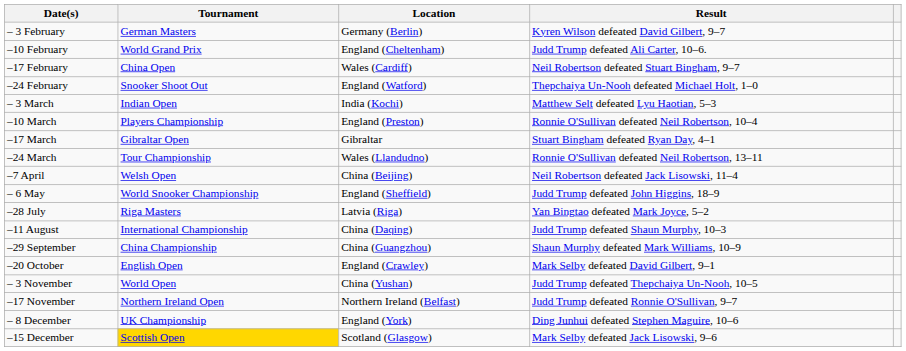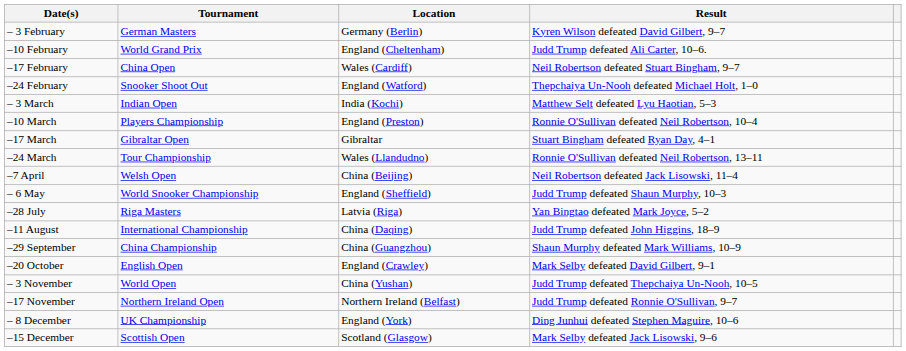 <table class="sortable wikitable" width="100%" cellpadding="5" style="margin: 1em auto 1em auto">
 <tr>
 <th scope="col">Date(s)</th>
 <th wscope="col">Tournament</th>
 <th scope="col">Location</th>
 <th scope="col" class="unsortable">Result</th>
 <th scope="col" class="unsortable"></th>
 </tr>
 <tr>
 <td> – 3 February</td>
 <td><a href='#'>German Masters</a></td>
 <td>Germany (<a href='#'>Berlin</a>)</td>
 <td><a href='#'>Kyren Wilson</a> defeated <a href='#'>David Gilbert</a>, 9–7</td>
 <td align="center"></td>
 </tr>
 <tr>
 <td>–10 February</td>
 <td><a href='#'>World Grand Prix</a></td>
 <td>England (<a href='#'>Cheltenham</a>)</td>
 <td><a href='#'>Judd Trump</a> defeated <a href='#'>Ali Carter</a>, 10–6.</td>
 <td align="center"></td>
 </tr>
 <tr>
 <td>–17 February</td>
 <td><a href='#'>China Open</a></td>
 <td>Wales (<a href='#'>Cardiff</a>)</td>
 <td><a href='#'>Neil Robertson</a> defeated <a href='#'>Stuart Bingham</a>, 9–7</td>
 <td align="center"></td>
 </tr>
 <tr>
 <td>–24 February</td>
 <td><a href='#'>Snooker Shoot Out</a></td>
 <td>England (<a href='#'>Watford</a>)</td>
 <td><a href='#'>Thepchaiya Un-Nooh</a> defeated <a href='#'>Michael Holt</a>, 1–0</td>
 <td align="center"></td>
 </tr>
 <tr>
 <td> – 3 March</td>
 <td><a href='#'>Indian Open</a></td>
 <td>India (<a href='#'>Kochi</a>)</td>
 <td><a href='#'>Matthew Selt</a> defeated <a href='#'>Lyu Haotian</a>, 5–3</td>
 <td align="center"></td>
 </tr>
 <tr>
 <td>–10 March</td>
 <td><a href='#'>Players Championship</a></td>
 <td>England (<a href='#'>Preston</a>)</td>
 <td><a href='#'>Ronnie O'Sullivan</a> defeated <a href='#'>Neil Robertson</a>, 10–4</td>
 <td align="center"></td>
 </tr>
 <tr>
 <td>–17 March</td>
 <td><a href='#'>Gibraltar Open</a></td>
 <td>Gibraltar</td>
 <td><a href='#'>Stuart Bingham</a> defeated <a href='#'>Ryan Day</a>, 4–1</td>
 <td align="center"></td>
 </tr>
 <tr>
 <td>–24 March</td>
 <td><a href='#'>Tour Championship</a></td>
 <td>Wales (<a href='#'>Llandudno</a>)</td>
 <td><a href='#'>Ronnie O'Sullivan</a> defeated <a href='#'>Neil Robertson</a>, 13–11</td>
 <td align="center"></td>
 </tr>
 <tr>
 <td>–7 April</td>
 <td><a href='#'>Welsh Open</a></td>
 <td>China (<a href='#'>Beijing</a>)</td>
 <td><a href='#'>Neil Robertson</a> defeated <a href='#'>Jack Lisowski</a>, 11–4</td>
 <td align="center"></td>
 </tr>
 <tr>
 <td> – 6 May</td>
 <td><a href='#'>World Snooker Championship</a></td>
 <td>England (<a href='#'>Sheffield</a>)</td>
-<td><a href='#'>Judd Trump</a> defeated <a href='#'>John Higgins</a>, 18–9</td>
+<td><a href='#'>Judd Trump</a> defeated <a href='#'>Shaun Murphy</a>, 10–3</td>
 <td align="center"></td>
 </tr>
 <tr>
 <td>–28 July</td>
 <td><a href='#'>Riga Masters</a></td>
 <td>Latvia (<a href='#'>Riga</a>)</td>
 <td><a href='#'>Yan Bingtao</a> defeated <a href='#'>Mark Joyce</a>, 5–2</td>
 <td align="center"></td>
 </tr>
 <tr>
 <td>–11 August</td>
 <td><a href='#'>International Championship</a></td>
 <td>China (<a href='#'>Daqing</a>)</td>
-<td><a href='#'>Judd Trump</a> defeated <a href='#'>Shaun Murphy</a>, 10–3</td>
+<td><a href='#'>Judd Trump</a> defeated <a href='#'>John Higgins</a>, 18–9</td>
 <td align="center"></td>
 </tr>
 <tr>
 <td>–29 September</td>
 <td><a href='#'>China Championship</a></td>
 <td>China (<a href='#'>Guangzhou</a>)</td>
 <td><a href='#'>Shaun Murphy</a> defeated <a href='#'>Mark Williams</a>, 10–9</td>
 <td align="center"></td>
 </tr>
 <tr>
 <td>–20 October</td>
 <td><a href='#'>English Open</a></td>
 <td>England (<a href='#'>Crawley</a>)</td>
 <td><a href='#'>Mark Selby</a> defeated <a href='#'>David Gilbert</a>, 9–1</td>
 <td align="center"></td>
 </tr>
 <tr>
 <td> – 3 November</td>
 <td><a href='#'>World Open</a></td>
 <td>China (<a href='#'>Yushan</a>)</td>
 <td><a href='#'>Judd Trump</a> defeated <a href='#'>Thepchaiya Un-Nooh</a>, 10–5</td>
 <td align="center"></td>
 </tr>
 <tr>
 <td>–17 November</td>
 <td><a href='#'>Northern Ireland Open</a></td>
 <td>Northern Ireland (<a href='#'>Belfast</a>)</td>
 <td><a href='#'>Judd Trump</a> defeated <a href='#'>Ronnie O'Sullivan</a>, 9–7</td>
 <td align="center"></td>
 </tr>
 <tr>
 <td> – 8 December</td>
 <td><a href='#'>UK Championship</a></td>
 <td>England (<a href='#'>York</a>)</td>
 <td><a href='#'>Ding Junhui</a> defeated <a href='#'>Stephen Maguire</a>, 10–6</td>
 <td align="center"></td>
 </tr>
 <tr>
 <td>–15 December</td>
-<td style="background: gold;"><a href='#'>Scottish Open</a></td>
+<td><a href='#'>Scottish Open</a></td>
 <td>Scotland (<a href='#'>Glasgow</a>)</td>
 <td><a href='#'>Mark Selby</a> defeated <a href='#'>Jack Lisowski</a>, 9–6</td>
 <td align="center"></td>
 </tr>
 </table>
